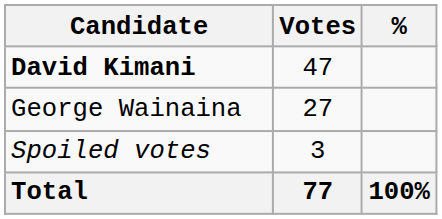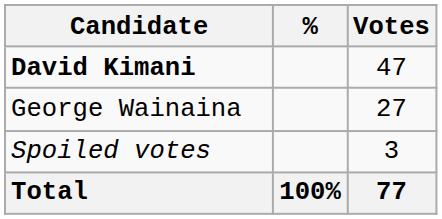 <table class="wikitable" style="text-align: center;">
 <tr>
 <th width="130">Candidate</th>
+<th>%</th>
 <th>Votes</th>
-<th>%</th>
 </tr>
 <tr>
 <td style="text-align: left;"><strong>David Kimani</strong></td>
+<td></td>
 <td>47</td>
-<td></td>
 </tr>
 <tr>
 <td style="text-align: left;">George Wainaina</td>
+<td></td>
 <td>27</td>
-<td></td>
 </tr>
 <tr>
 <td style="text-align: left;"><em>Spoiled votes</em></td>
+<td></td>
 <td>3</td>
-<td></td>
 </tr>
 <tr>
 <th style="text-align: left;">Total</th>
+<th>100%</th>
 <th>77</th>
-<th>100%</th>
 </tr>
 </table>
